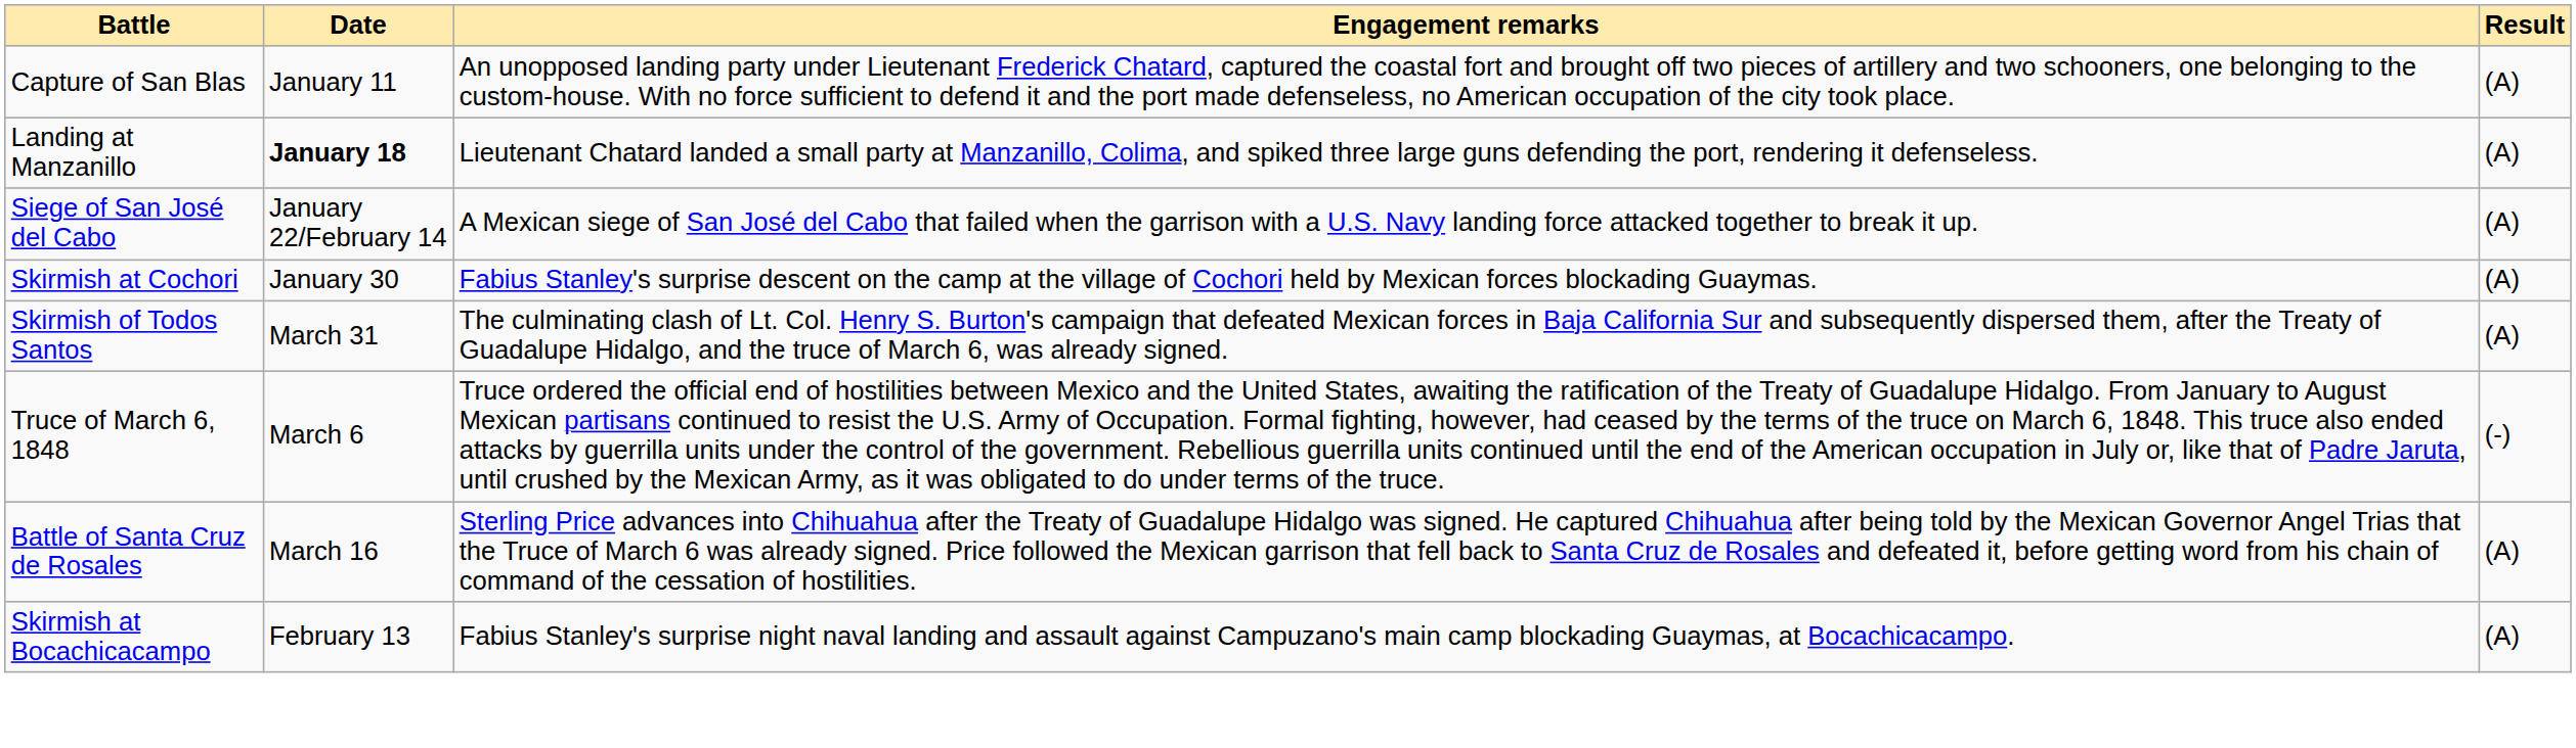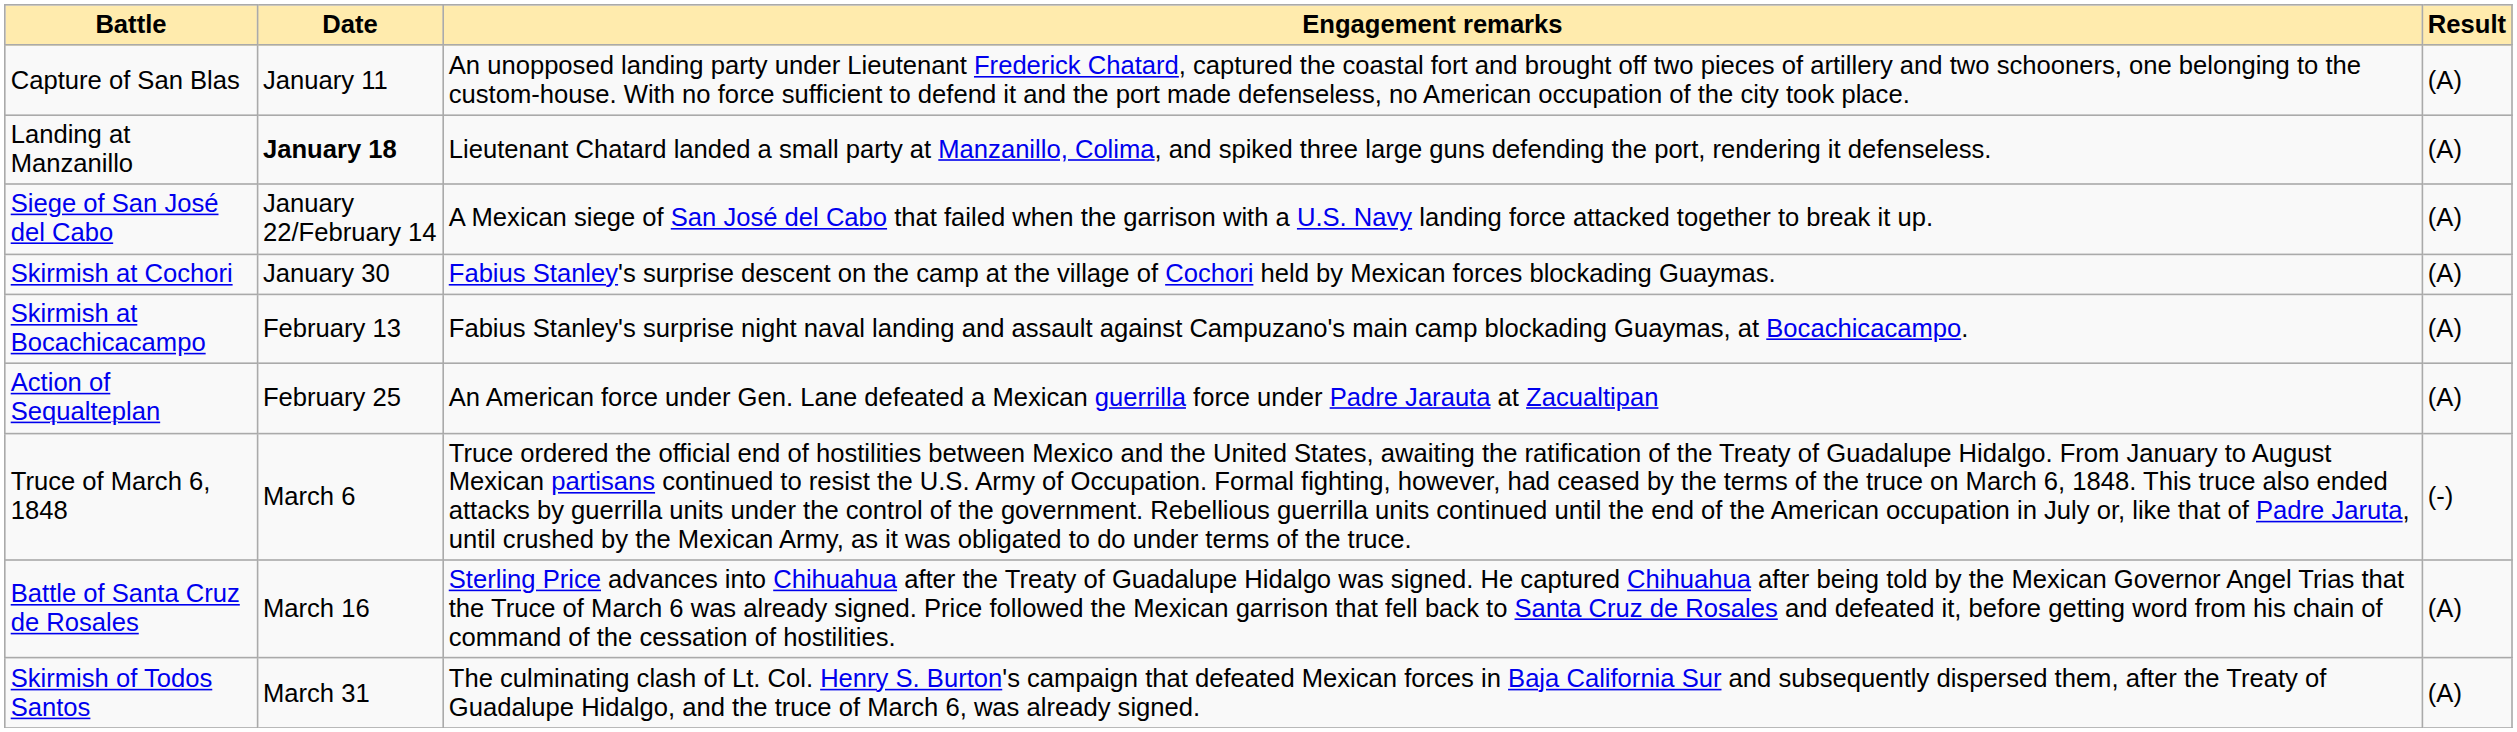 <table class="wikitable sortable">
 <tr>
 <th style="background: #FFEBAD; color: black;"><strong>Battle</strong></th>
 <th style="background: #FFEBAD; color: black;"><strong>Date</strong></th>
 <th style="background: #FFEBAD; color: black;">Engagement remarks</th>
 <th style="background: #FFEBAD; color: black;"><strong>Result</strong></th>
 </tr>
 <tr>
 <td>Capture of San Blas</td>
 <td>January 11</td>
 <td>An unopposed landing party under Lieutenant <a href='#'>Frederick Chatard</a>, captured the coastal fort and brought off two pieces of artillery and two schooners, one belonging to the custom-house.  With no force sufficient to defend it and the port made defenseless, no American occupation of the city took place.</td>
 <td>(A)</td>
 </tr>
 <tr>
 <td>Landing at Manzanillo</td>
 <td><strong>January 18</strong></td>
 <td>Lieutenant Chatard landed a small party at <a href='#'>Manzanillo, Colima</a>, and spiked three large guns defending the port, rendering it defenseless.</td>
 <td>(A)</td>
 </tr>
 <tr>
 <td><a href='#'>Siege of San José del Cabo</a></td>
 <td>January 22/February 14</td>
 <td>A Mexican siege of <a href='#'>San José del Cabo</a> that failed when the garrison with a <a href='#'>U.S. Navy</a> landing force attacked together to break it up.</td>
 <td>(A)</td>
 </tr>
 <tr>
 <td><a href='#'>Skirmish at Cochori</a></td>
 <td>January 30</td>
 <td><a href='#'>Fabius Stanley</a>'s surprise descent on the camp at the village of <a href='#'>Cochori</a> held by Mexican forces blockading Guaymas.</td>
 <td>(A)</td>
 </tr>
 <tr>
-<td align="left"><a href='#'>Skirmish of Todos Santos</a></td>
-<td>March 31</td>
-<td>The culminating clash of Lt. Col. <a href='#'>Henry S. Burton</a>'s campaign that defeated Mexican forces in <a href='#'>Baja California Sur</a> and subsequently dispersed them, after the Treaty of Guadalupe Hidalgo, and the truce of March 6, was already signed.</td>
+<td><a href='#'>Skirmish at Bocachicacampo</a></td>
+<td>February 13</td>
+<td>Fabius Stanley's surprise night naval landing and assault against Campuzano's main camp blockading Guaymas, at <a href='#'>Bocachicacampo</a>.</td>
+<td>(A)</td>
+</tr>
+<tr>
+<td><a href='#'>Action of Sequalteplan</a></td>
+<td>February 25</td>
+<td>An American force under Gen. Lane defeated a Mexican <a href='#'>guerrilla</a> force under <a href='#'>Padre Jarauta</a> at <a href='#'>Zacualtipan</a></td>
 <td>(A)</td>
 </tr>
 <tr>
 <td>Truce of March 6, 1848</td>
 <td>March 6</td>
 <td>Truce ordered the official end of hostilities between Mexico and the United States, awaiting the ratification of the Treaty of Guadalupe Hidalgo.  From January to August Mexican <a href='#'>partisans</a> continued to resist the U.S. Army of Occupation.  Formal fighting, however, had ceased by the terms of the truce on March 6, 1848.  This truce also ended attacks by guerrilla units under the control of the government.  Rebellious guerrilla units continued until the end of the American occupation in July or, like that of <a href='#'>Padre Jaruta</a>, until crushed by the Mexican Army, as it was obligated to do under terms of the truce.</td>
 <td>(-)</td>
 </tr>
 <tr>
 <td align="left"><a href='#'>Battle of Santa Cruz de Rosales</a></td>
 <td>March 16</td>
 <td><a href='#'>Sterling Price</a> advances into <a href='#'>Chihuahua</a> after the Treaty of Guadalupe Hidalgo was signed.  He captured <a href='#'>Chihuahua</a> after being told by the Mexican Governor Angel Trias that the Truce of March 6 was already signed.  Price followed the Mexican garrison that fell back to <a href='#'>Santa Cruz de Rosales</a> and defeated it, before getting word from his chain of command of the cessation of hostilities.</td>
 <td>(A)</td>
 </tr>
 <tr>
-<td><a href='#'>Skirmish at Bocachicacampo</a></td>
-<td>February 13</td>
-<td>Fabius Stanley's surprise night naval landing and assault against Campuzano's main camp blockading Guaymas, at <a href='#'>Bocachicacampo</a>.</td>
+<td align="left"><a href='#'>Skirmish of Todos Santos</a></td>
+<td>March 31</td>
+<td>The culminating clash of Lt. Col. <a href='#'>Henry S. Burton</a>'s campaign that defeated Mexican forces in <a href='#'>Baja California Sur</a> and subsequently dispersed them, after the Treaty of Guadalupe Hidalgo, and the truce of March 6, was already signed.</td>
 <td>(A)</td>
 </tr>
 </table>
